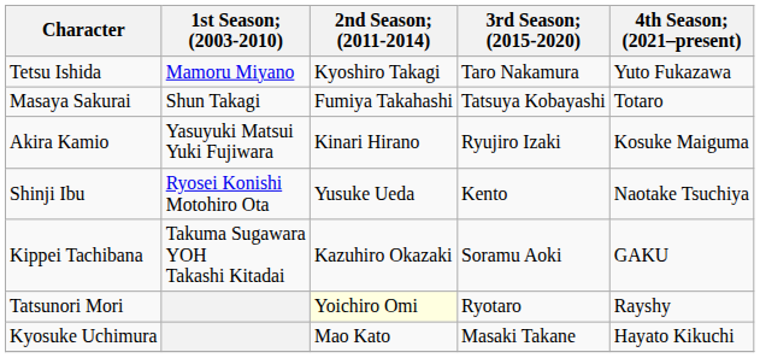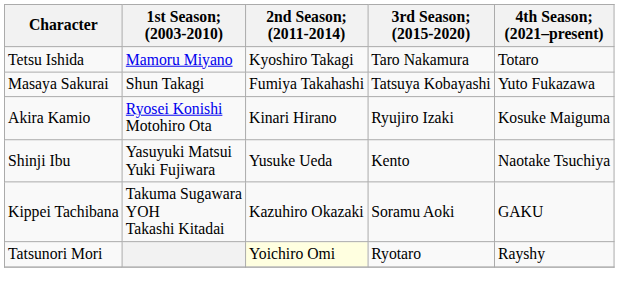 <table class="wikitable">
 <tr>
 <th>Character</th>
 <th>1st Season;<br>(2003-2010)</th>
 <th>2nd Season;<br>(2011-2014)</th>
 <th>3rd Season;<br>(2015-2020)</th>
 <th>4th Season;<br>(2021–present)</th>
 </tr>
 <tr>
 <td>Tetsu Ishida</td>
 <td><a href='#'>Mamoru Miyano</a></td>
 <td>Kyoshiro Takagi</td>
 <td>Taro Nakamura</td>
-<td>Yuto Fukazawa</td>
+<td>Totaro</td>
 </tr>
 <tr>
 <td>Masaya Sakurai</td>
 <td>Shun Takagi</td>
 <td>Fumiya Takahashi</td>
 <td>Tatsuya Kobayashi</td>
-<td>Totaro</td>
+<td>Yuto Fukazawa</td>
 </tr>
 <tr>
 <td>Akira Kamio</td>
-<td>Yasuyuki Matsui<br>Yuki Fujiwara</td>
+<td><a href='#'>Ryosei Konishi</a><br>Motohiro Ota</td>
 <td>Kinari Hirano</td>
 <td>Ryujiro Izaki</td>
 <td>Kosuke Maiguma</td>
 </tr>
 <tr>
 <td>Shinji Ibu</td>
-<td><a href='#'>Ryosei Konishi</a><br>Motohiro Ota</td>
+<td>Yasuyuki Matsui<br>Yuki Fujiwara</td>
 <td>Yusuke Ueda</td>
 <td>Kento</td>
 <td>Naotake Tsuchiya</td>
 </tr>
 <tr>
 <td>Kippei Tachibana</td>
 <td>Takuma Sugawara<br>YOH<br>Takashi Kitadai</td>
 <td>Kazuhiro Okazaki</td>
 <td>Soramu Aoki</td>
 <td>GAKU</td>
 </tr>
 <tr>
 <td>Tatsunori Mori</td>
 <th scope="row"></th>
 <td style="background: lightyellow;">Yoichiro Omi</td>
 <td>Ryotaro</td>
 <td>Rayshy</td>
 </tr>
 <tr>
-<td>Kyosuke Uchimura</td>
-<th scope="row"></th>
-<td>Mao Kato</td>
-<td>Masaki Takane</td>
-<td>Hayato Kikuchi</td>
-</tr>
-<tr>
 </tr>
 </table>
